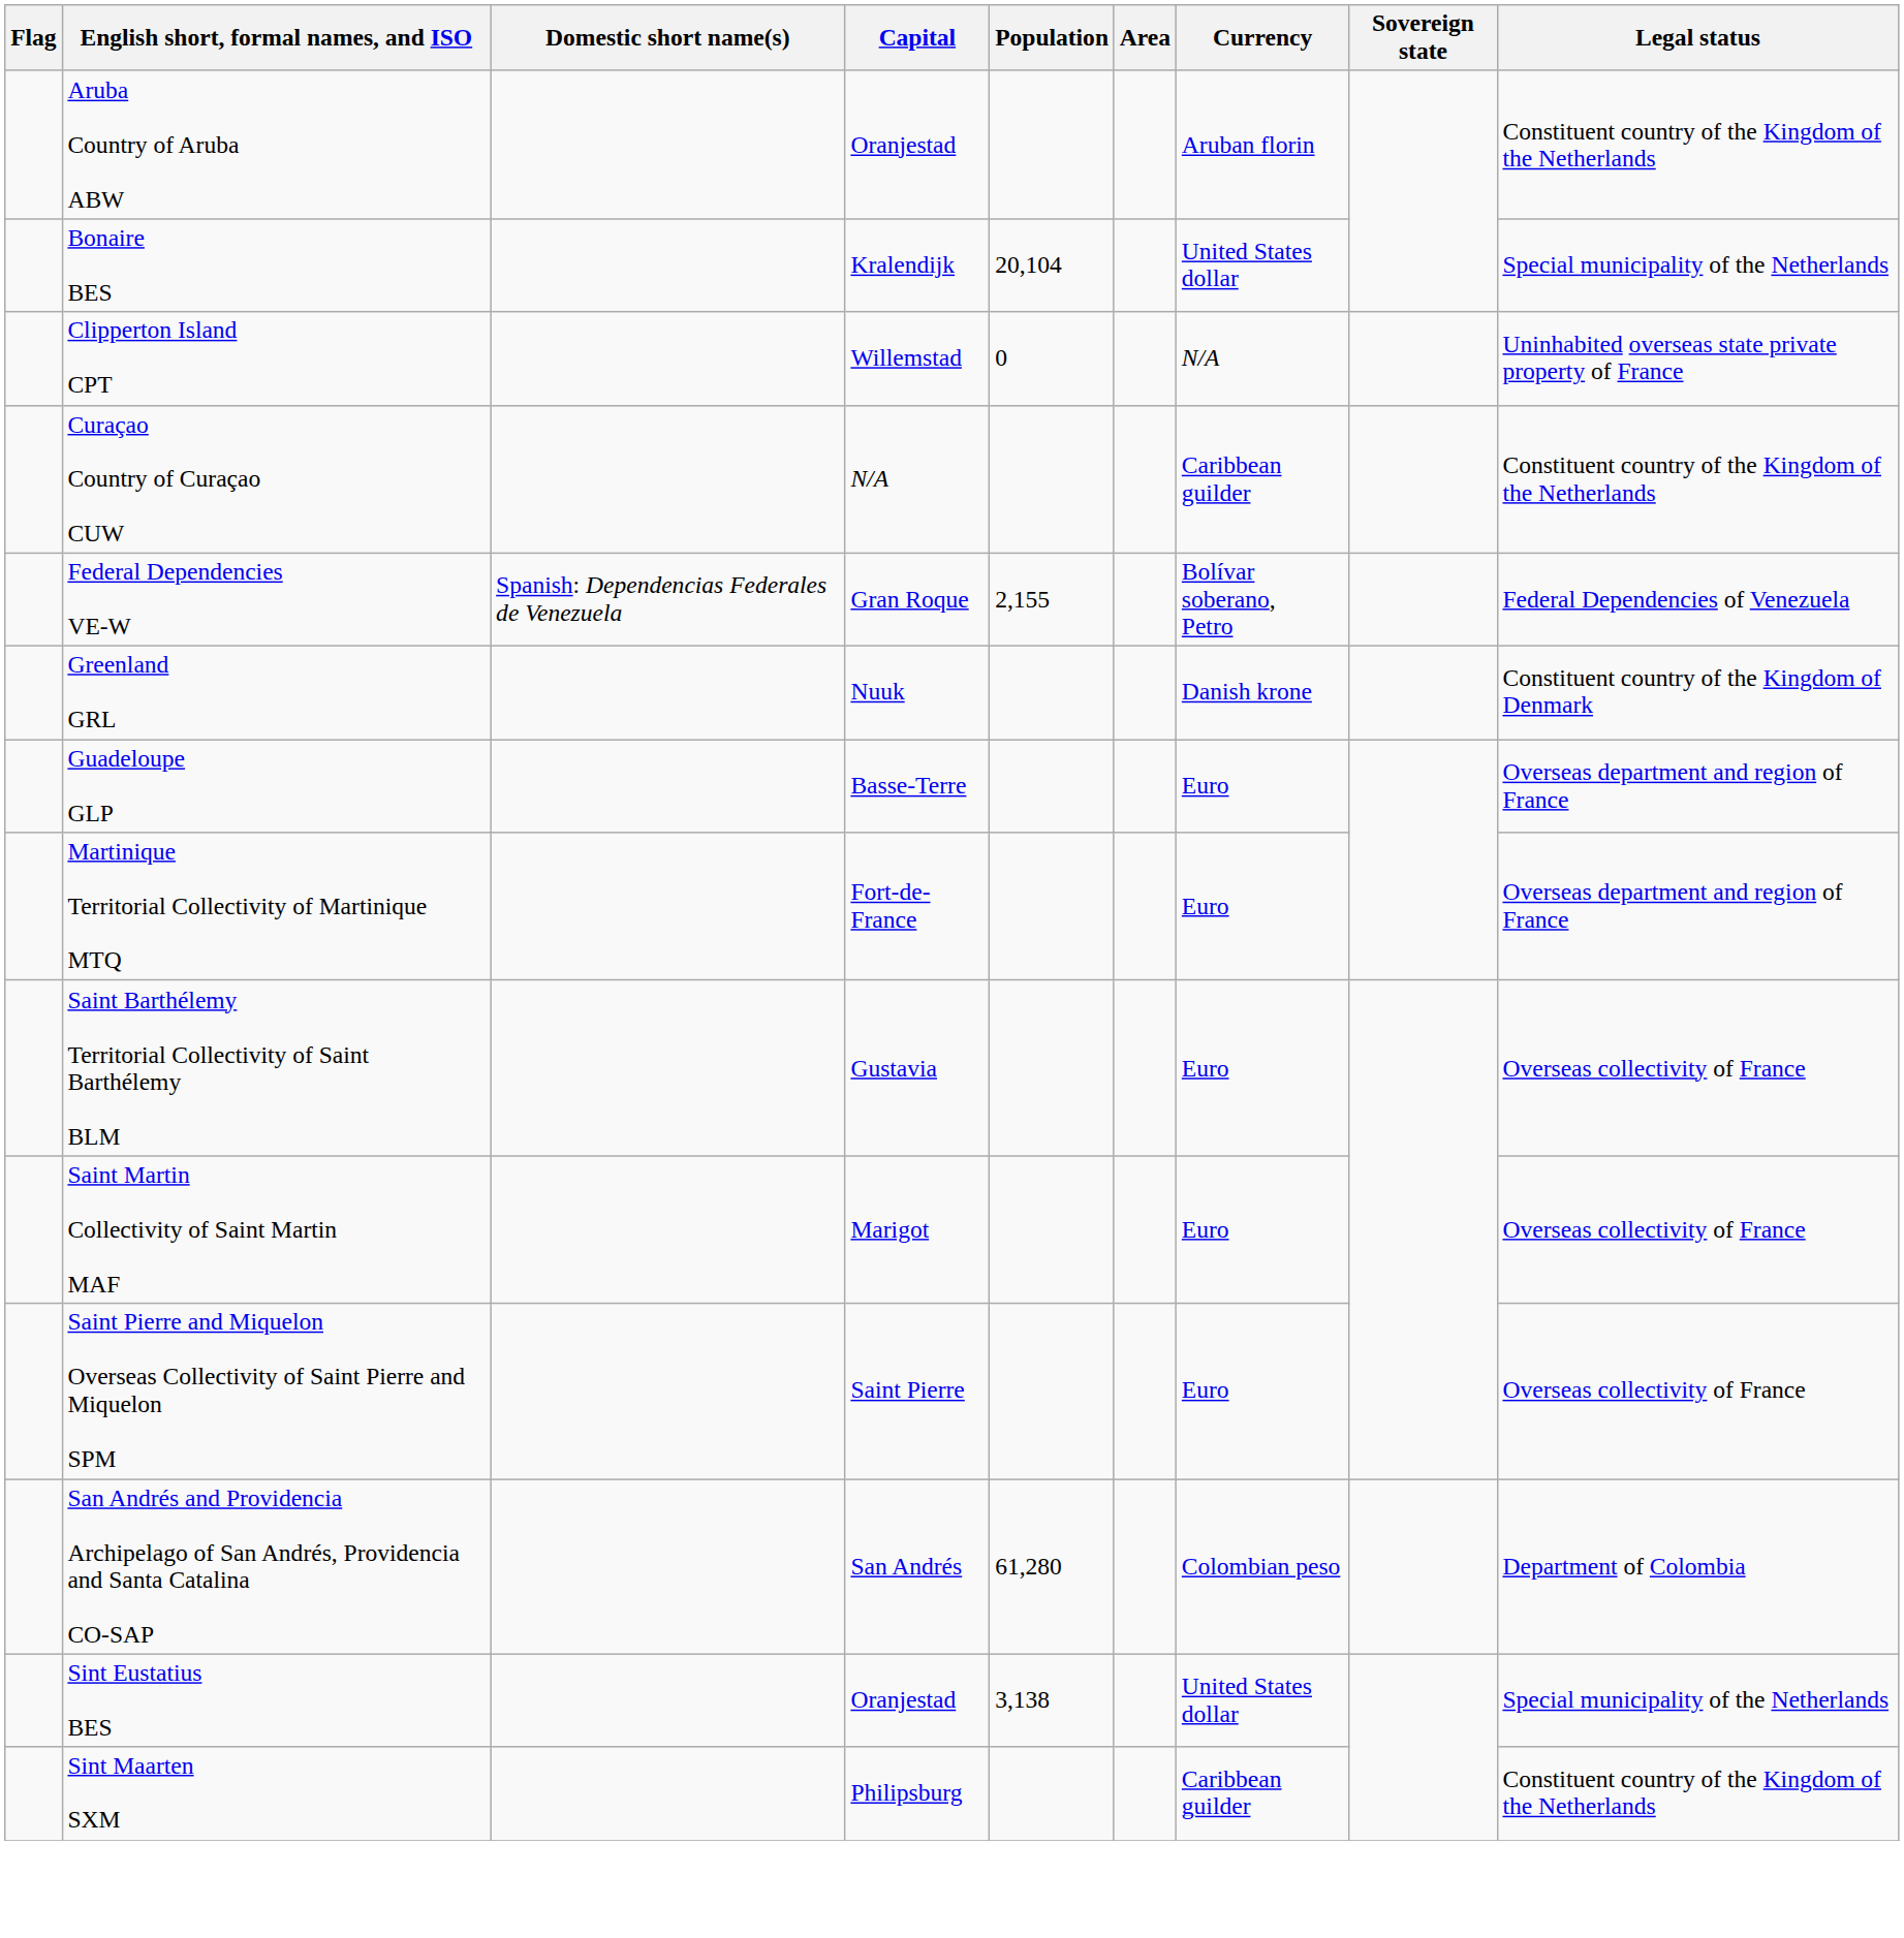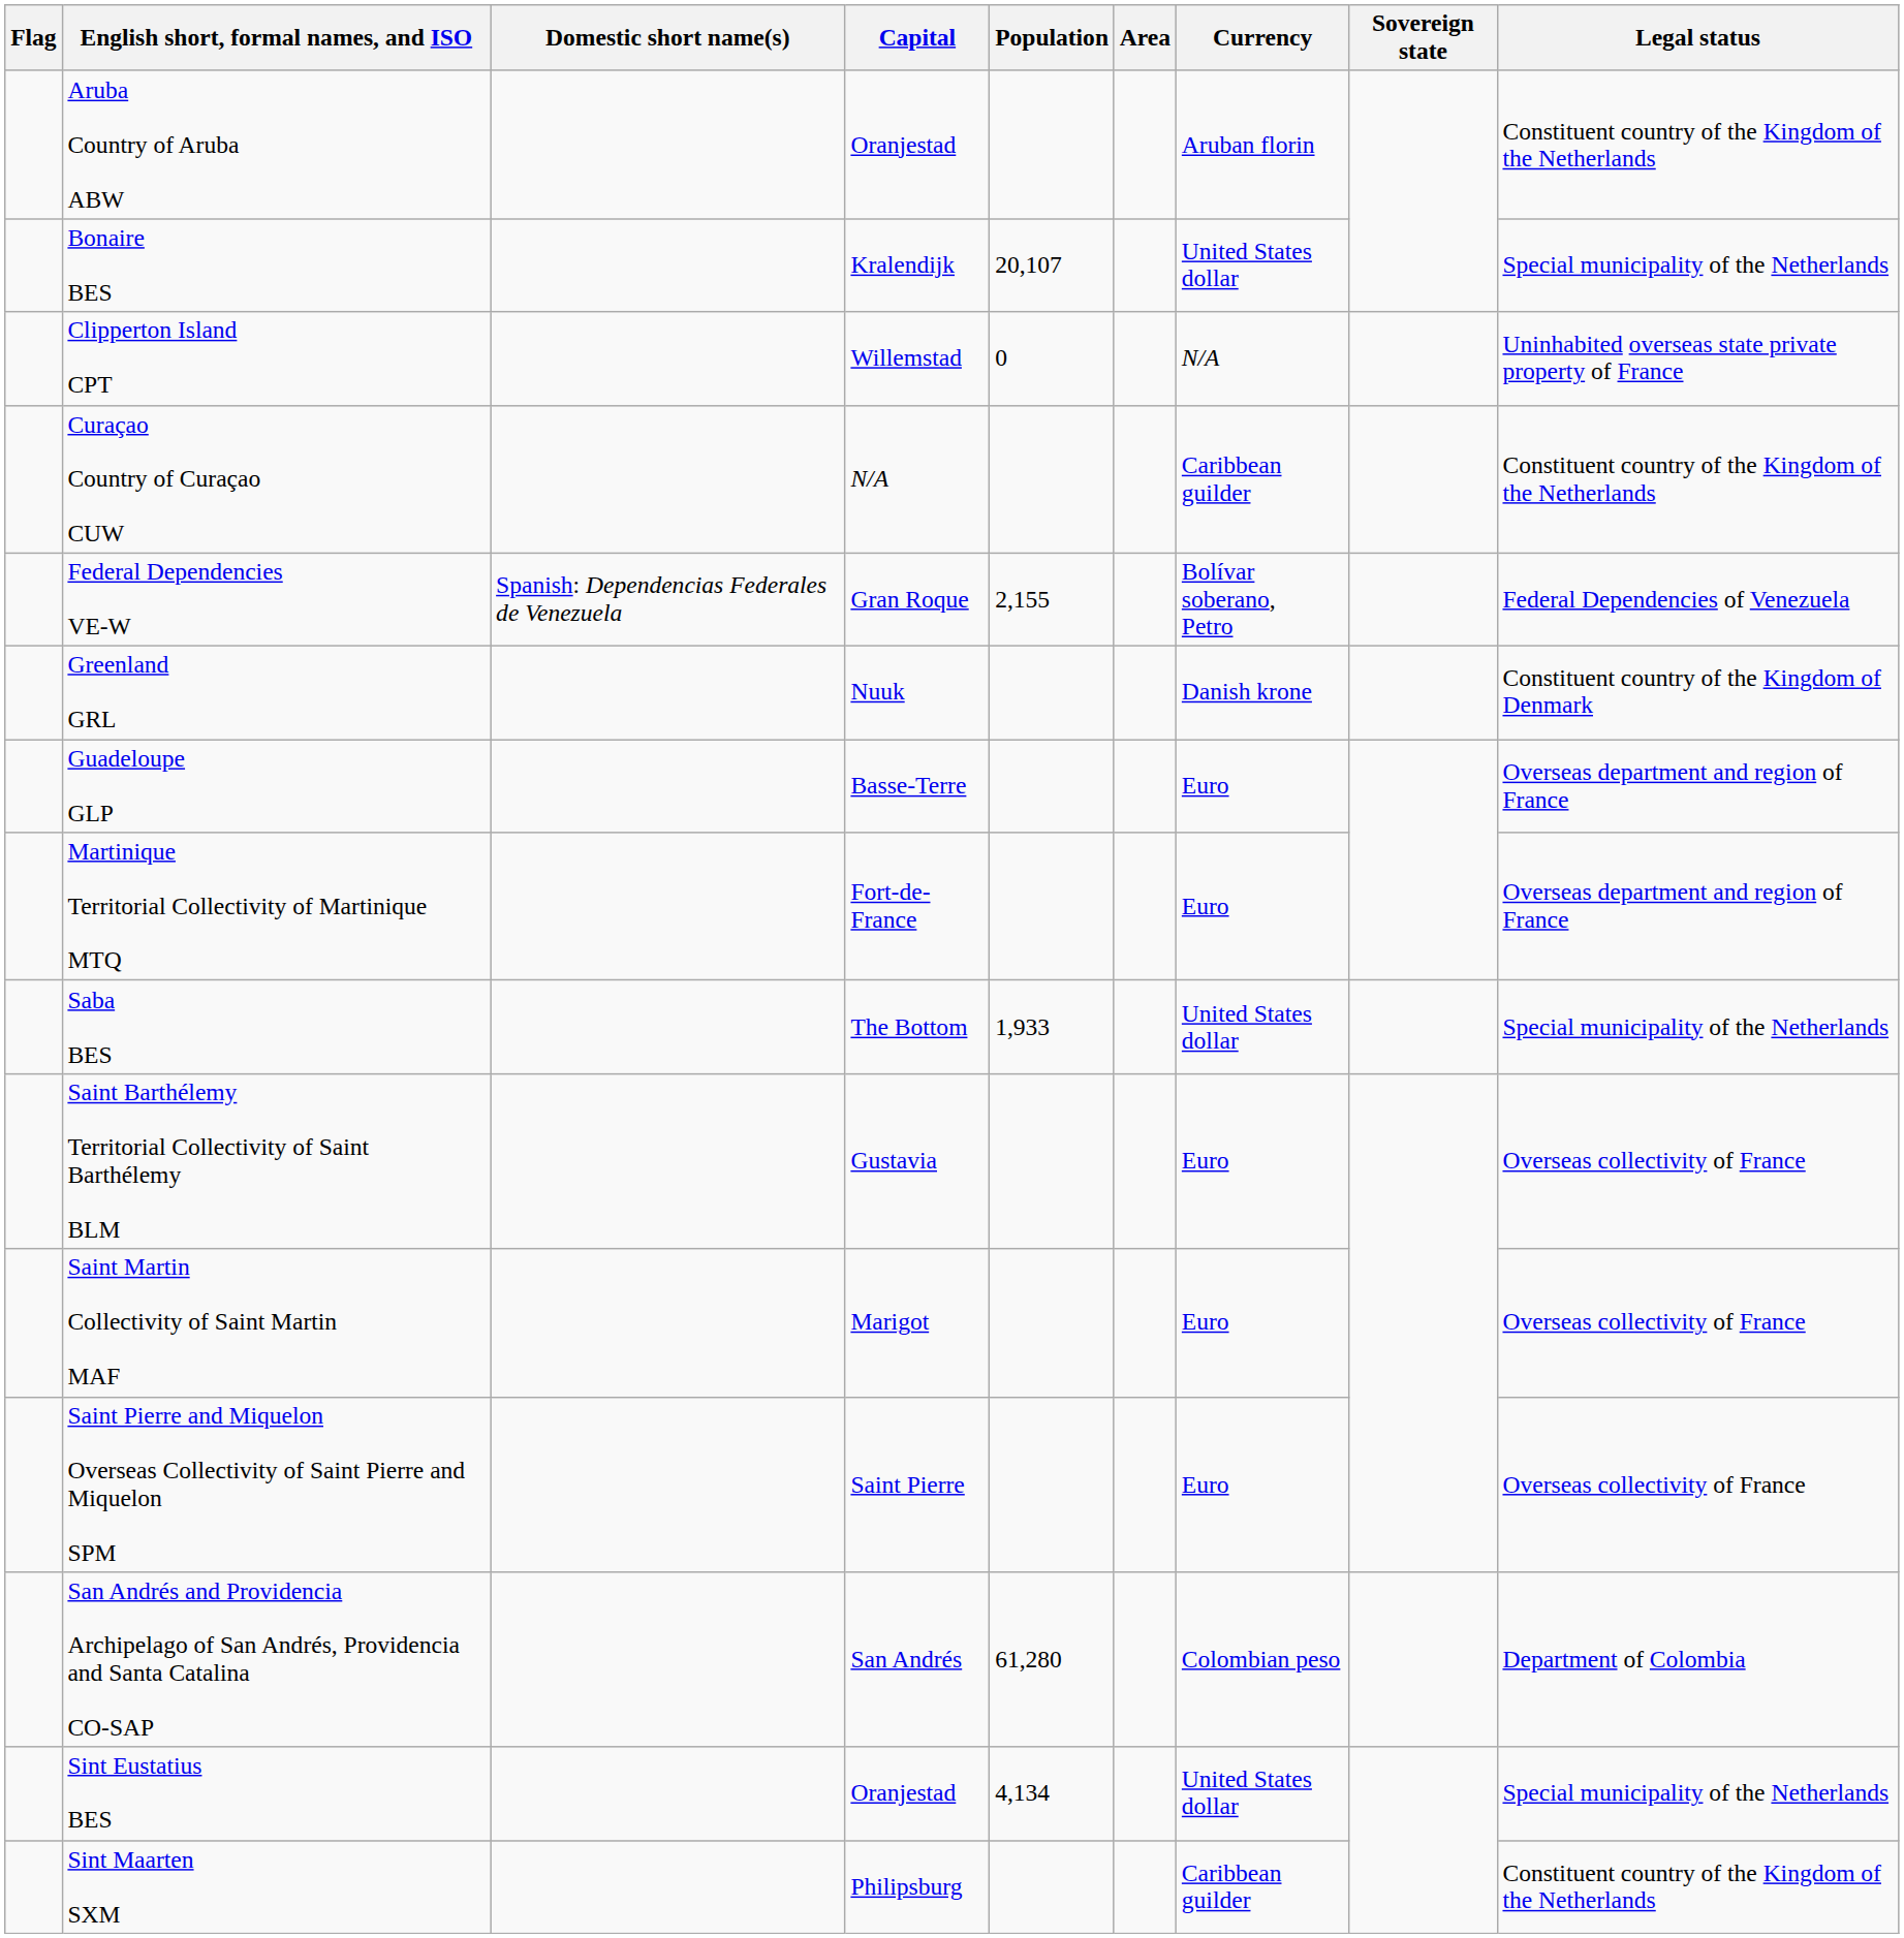 <table class="wikitable sortable">
 <tr>
 <th class="unsortable">Flag</th>
 <th>English short, formal names, and <a href='#'>ISO</a></th>
 <th>Domestic short name(s)</th>
 <th><a href='#'>Capital</a></th>
 <th>Population </th>
 <th>Area</th>
 <th>Currency</th>
 <th>Sovereign state</th>
 <th>Legal status</th>
 </tr>
 <tr>
 <td></td>
 <td><a href='#'>Aruba</a><br><br>Country of Aruba<br><br>ABW</td>
 <td><br><br></td>
 <td><a href='#'>Oranjestad</a></td>
 <td></td>
 <td></td>
 <td><a href='#'>Aruban florin</a></td>
 <td rowspan="2"></td>
 <td>Constituent country of the <a href='#'>Kingdom of the Netherlands</a></td>
 </tr>
 <tr>
 <td></td>
 <td><a href='#'>Bonaire</a><br><br>BES</td>
 <td><br><br></td>
 <td><a href='#'>Kralendijk</a></td>
-<td>20,104</td>
+<td>20,107</td>
 <td></td>
 <td><a href='#'>United States dollar</a></td>
 <td><a href='#'>Special municipality</a> of the <a href='#'>Netherlands</a></td>
 </tr>
 <tr>
 <td></td>
 <td><a href='#'>Clipperton Island</a><br><br>CPT</td>
 <td></td>
 <td><a href='#'>Willemstad</a></td>
 <td>0</td>
 <td></td>
 <td><em>N/A</em></td>
 <td></td>
 <td><a href='#'>Uninhabited</a> <a href='#'>overseas state private property</a> of <a href='#'>France</a></td>
 </tr>
 <tr>
 <td></td>
 <td><a href='#'>Curaçao</a><br><br>Country of Curaçao<br><br>CUW</td>
 <td><br><br></td>
 <td><em>N/A</em></td>
 <td></td>
 <td></td>
 <td><a href='#'>Caribbean guilder</a></td>
 <td></td>
 <td>Constituent country of the <a href='#'>Kingdom of the Netherlands</a></td>
 </tr>
 <tr>
 <td></td>
 <td><a href='#'>Federal Dependencies</a><br><br>VE-W</td>
 <td><a href='#'>Spanish</a>: <em>Dependencias Federales de Venezuela</em></td>
 <td><a href='#'>Gran Roque</a></td>
 <td>2,155</td>
 <td></td>
 <td><a href='#'>Bolívar soberano</a>,<br><a href='#'>Petro</a></td>
 <td></td>
 <td><a href='#'>Federal Dependencies</a> of <a href='#'>Venezuela</a></td>
 </tr>
 <tr>
 <td></td>
 <td><a href='#'>Greenland</a><br><br>GRL</td>
 <td><br><br></td>
 <td><a href='#'>Nuuk</a></td>
 <td></td>
 <td></td>
 <td><a href='#'>Danish krone</a></td>
 <td></td>
 <td>Constituent country of the <a href='#'>Kingdom of Denmark</a></td>
 </tr>
 <tr>
 <td></td>
 <td><a href='#'>Guadeloupe</a><br><br>GLP</td>
 <td><br><br></td>
 <td><a href='#'>Basse-Terre</a></td>
 <td></td>
 <td></td>
 <td><a href='#'>Euro</a></td>
 <td rowspan="2"></td>
 <td><a href='#'>Overseas department and region</a> of <a href='#'>France</a></td>
 </tr>
 <tr>
 <td></td>
 <td><a href='#'>Martinique</a><br><br>Territorial Collectivity of Martinique<br><br>MTQ</td>
 <td></td>
 <td><a href='#'>Fort-de-France</a></td>
 <td></td>
 <td></td>
 <td><a href='#'>Euro</a></td>
 <td><a href='#'>Overseas department and region</a> of <a href='#'>France</a></td>
 </tr>
 <tr>
 <td></td>
+<td><a href='#'>Saba</a><br><br>BES</td>
+<td><br><br></td>
+<td><a href='#'>The Bottom</a></td>
+<td>1,933</td>
+<td></td>
+<td><a href='#'>United States dollar</a></td>
+<td></td>
+<td><a href='#'>Special municipality</a> of the <a href='#'>Netherlands</a></td>
+</tr>
+<tr>
+<td></td>
 <td><a href='#'>Saint Barthélemy</a><br><br>Territorial Collectivity of Saint Barthélemy<br><br>BLM</td>
 <td></td>
 <td><a href='#'>Gustavia</a></td>
 <td></td>
 <td></td>
 <td><a href='#'>Euro</a></td>
 <td rowspan="3"></td>
 <td><a href='#'>Overseas collectivity</a> of <a href='#'>France</a></td>
 </tr>
 <tr>
 <td></td>
 <td><a href='#'>Saint Martin</a><br><br>Collectivity of Saint Martin<br><br>MAF</td>
 <td></td>
 <td><a href='#'>Marigot</a></td>
 <td></td>
 <td></td>
 <td><a href='#'>Euro</a></td>
 <td><a href='#'>Overseas collectivity</a> of <a href='#'>France</a></td>
 </tr>
 <tr>
 <td></td>
 <td><a href='#'>Saint Pierre and Miquelon</a><br><br>Overseas Collectivity of Saint Pierre and Miquelon<br><br>SPM</td>
 <td></td>
 <td><a href='#'>Saint Pierre</a></td>
 <td></td>
 <td></td>
 <td><a href='#'>Euro</a></td>
 <td><a href='#'>Overseas collectivity</a> of France</td>
 </tr>
 <tr>
 <td></td>
 <td><a href='#'>San Andrés and Providencia</a><br><br>Archipelago of San Andrés, Providencia and Santa Catalina<br><br>CO-SAP</td>
 <td></td>
 <td><a href='#'>San Andrés</a></td>
 <td>61,280</td>
 <td></td>
 <td><a href='#'>Colombian peso</a></td>
 <td></td>
 <td><a href='#'>Department</a> of <a href='#'>Colombia</a></td>
 </tr>
 <tr>
 <td></td>
 <td><a href='#'>Sint Eustatius</a><br><br>BES</td>
 <td><br><br></td>
 <td><a href='#'>Oranjestad</a></td>
-<td>3,138</td>
+<td>4,134</td>
 <td></td>
 <td><a href='#'>United States dollar</a></td>
 <td rowspan="2"></td>
 <td><a href='#'>Special municipality</a> of the <a href='#'>Netherlands</a></td>
 </tr>
 <tr>
 <td></td>
 <td><a href='#'>Sint Maarten</a><br><br>SXM</td>
 <td></td>
 <td><a href='#'>Philipsburg</a></td>
 <td></td>
 <td></td>
 <td><a href='#'>Caribbean guilder</a></td>
 <td>Constituent country of the <a href='#'>Kingdom of the Netherlands</a></td>
 </tr>
 </table>
